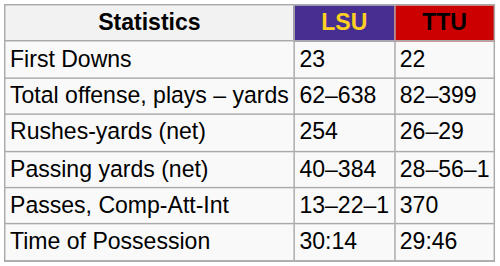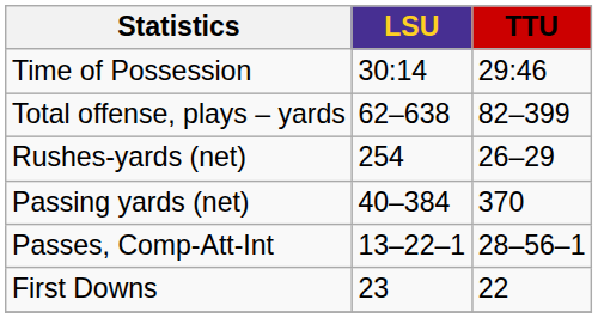 <table class="wikitable">
 <tr>
 <th>Statistics</th>
 <th style="background:#472f92; color:#fdd023">LSU</th>
 <th style="background:#cc0000; color:#000000">TTU</th>
 </tr>
 <tr>
-<td>First Downs</td>
-<td>23</td>
-<td>22</td>
+<td>Time of Possession</td>
+<td>30:14</td>
+<td>29:46</td>
 </tr>
 <tr>
 <td>Total offense, plays – yards</td>
 <td>62–638</td>
 <td>82–399</td>
 </tr>
 <tr>
 <td>Rushes-yards (net)</td>
 <td>254</td>
 <td>26–29</td>
 </tr>
 <tr>
 <td>Passing yards (net)</td>
 <td>40–384</td>
-<td>28–56–1</td>
+<td>370</td>
 </tr>
 <tr>
 <td>Passes, Comp-Att-Int</td>
 <td>13–22–1</td>
-<td>370</td>
+<td>28–56–1</td>
 </tr>
 <tr>
-<td>Time of Possession</td>
-<td>30:14</td>
-<td>29:46</td>
+<td>First Downs</td>
+<td>23</td>
+<td>22</td>
 </tr>
 <tr>
 </tr>
 </table>
